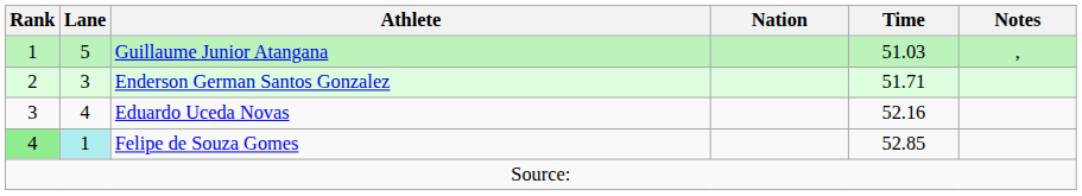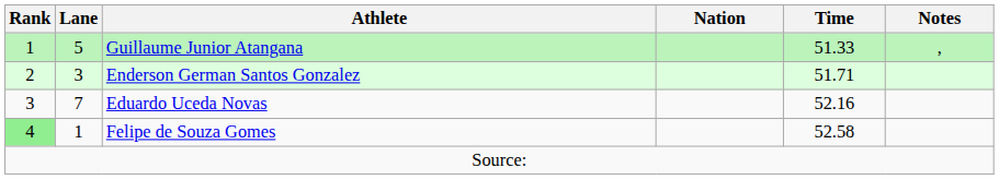 <table class="wikitable sortable" style="text-align:center;width: 70%;">
 <tr>
 <th scope="col" style="width: 10px;">Rank</th>
 <th scope="col" style="width: 10px;">Lane</th>
 <th scope="col">Athlete</th>
 <th scope="col">Nation</th>
 <th scope="col">Time</th>
 <th scope="col">Notes</th>
 </tr>
 <tr bgcolor=bbf3bb>
 <td>1</td>
 <td>5</td>
 <td align=left><a href='#'>Guillaume Junior Atangana</a><br></td>
 <td align=left></td>
-<td>51.03</td>
+<td>51.33</td>
 <td>, </td>
 </tr>
 <tr bgcolor=ddffdd>
 <td>2</td>
 <td>3</td>
 <td align=left><a href='#'>Enderson German Santos Gonzalez</a><br></td>
 <td align=left></td>
 <td>51.71</td>
 <td></td>
 </tr>
 <tr>
 <td>3</td>
-<td>4</td>
+<td>7</td>
 <td align=left><a href='#'>Eduardo Uceda Novas</a><br></td>
 <td align=left></td>
 <td>52.16</td>
 <td></td>
 </tr>
 <tr>
 <td style="background: lightgreen;">4</td>
-<td style="background: paleturquoise;">1</td>
+<td>1</td>
 <td align=left><a href='#'>Felipe de Souza Gomes</a><br></td>
 <td align=left></td>
-<td>52.85</td>
+<td>52.58</td>
 <td></td>
 </tr>
 <tr class="sortbottom">
 <td colspan="6">Source:</td>
 </tr>
 </table>
